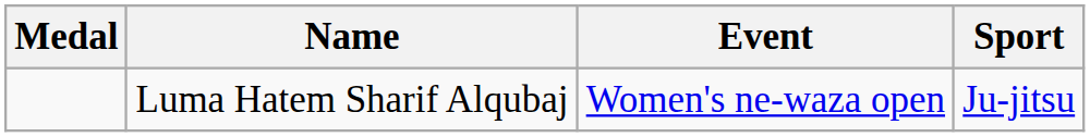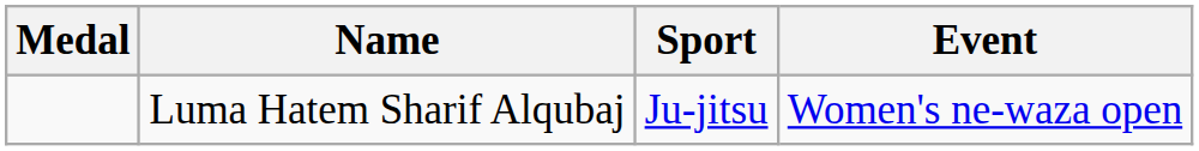 <table class="wikitable sortable" style="font-size: 95%;">
 <tr>
 <th>Medal</th>
 <th>Name</th>
+<th>Sport</th>
 <th>Event</th>
-<th>Sport</th>
 </tr>
 <tr>
 <td></td>
 <td>Luma Hatem Sharif Alqubaj</td>
+<td><a href='#'>Ju-jitsu</a></td>
 <td><a href='#'>Women's ne-waza open</a></td>
-<td><a href='#'>Ju-jitsu</a></td>
 </tr>
 </table>
